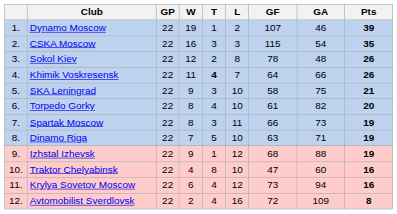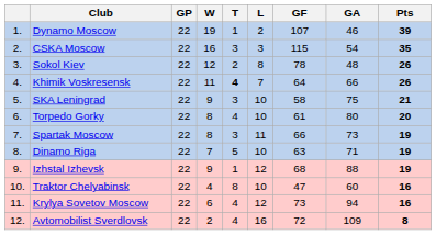 <table class="wikitable">
 <tr>
 <th width="30"></th>
 <th width="200">Club</th>
 <th width="30">GP</th>
 <th width="30">W</th>
 <th width="30">T</th>
 <th width="30">L</th>
 <th width="70">GF</th>
 <th width="70">GA</th>
 <th width="70">Pts</th>
 </tr>
 <tr bgcolor="#BCD2EE" align="center">
 <td>1.</td>
 <td align="left"><a href='#'>Dynamo Moscow</a></td>
 <td>22</td>
 <td>19</td>
 <td>1</td>
 <td>2</td>
 <td>107</td>
 <td>46</td>
 <td><strong>39</strong></td>
 </tr>
 <tr bgcolor="#BCD2EE" align="center">
 <td>2.</td>
 <td align="left"><a href='#'>CSKA Moscow</a></td>
 <td>22</td>
 <td>16</td>
 <td>3</td>
 <td>3</td>
 <td>115</td>
 <td>54</td>
 <td><strong>35</strong></td>
 </tr>
 <tr bgcolor="#BCD2EE" align="center">
 <td>3.</td>
 <td align="left"><a href='#'>Sokol Kiev</a></td>
 <td>22</td>
 <td>12</td>
 <td>2</td>
 <td>8</td>
 <td>78</td>
 <td>48</td>
 <td><strong>26</strong></td>
 </tr>
 <tr bgcolor="#BCD2EE" align="center">
 <td>4.</td>
 <td align="left"><a href='#'>Khimik Voskresensk</a></td>
 <td>22</td>
 <td>11</td>
 <td><strong>4</strong></td>
 <td>7</td>
 <td>64</td>
 <td>66</td>
 <td><strong>26</strong></td>
 </tr>
 <tr bgcolor="#BCD2EE" align="center">
 <td>5.</td>
 <td align="left"><a href='#'>SKA Leningrad</a></td>
 <td>22</td>
 <td>9</td>
 <td>3</td>
 <td>10</td>
 <td>58</td>
 <td>75</td>
 <td><strong>21</strong></td>
 </tr>
 <tr bgcolor="#BCD2EE" align="center">
 <td>6.</td>
 <td align="left"><a href='#'>Torpedo Gorky</a></td>
 <td>22</td>
 <td>8</td>
 <td>4</td>
 <td>10</td>
 <td>61</td>
-<td>82</td>
+<td>80</td>
 <td><strong>20</strong></td>
 </tr>
 <tr bgcolor="#BCD2EE" align="center">
 <td>7.</td>
 <td align="left"><a href='#'>Spartak Moscow</a></td>
 <td>22</td>
 <td>8</td>
 <td>3</td>
 <td>11</td>
 <td>66</td>
 <td>73</td>
 <td><strong>19</strong></td>
 </tr>
 <tr bgcolor="#BCD2EE" align="center">
 <td>8.</td>
 <td align="left"><a href='#'>Dinamo Riga</a></td>
 <td>22</td>
 <td>7</td>
 <td>5</td>
 <td>10</td>
 <td>63</td>
 <td>71</td>
 <td><strong>19</strong></td>
 </tr>
 <tr bgcolor="#FFCCCC" align="center">
 <td>9.</td>
 <td align="left"><a href='#'>Izhstal Izhevsk</a></td>
 <td>22</td>
 <td>9</td>
 <td>1</td>
 <td>12</td>
 <td>68</td>
 <td>88</td>
 <td><strong>19</strong></td>
 </tr>
 <tr bgcolor="#FFCCCC" align="center">
 <td>10.</td>
 <td align="left"><a href='#'>Traktor Chelyabinsk</a></td>
 <td>22</td>
 <td>4</td>
 <td>8</td>
 <td>10</td>
 <td>47</td>
 <td>60</td>
 <td><strong>16</strong></td>
 </tr>
 <tr bgcolor="#FFCCCC" align="center">
 <td>11.</td>
 <td align="left"><a href='#'>Krylya Sovetov Moscow</a></td>
 <td>22</td>
 <td>6</td>
 <td>4</td>
 <td>12</td>
 <td>73</td>
 <td>94</td>
 <td><strong>16</strong></td>
 </tr>
 <tr bgcolor="#FFCCCC" align="center">
 <td>12.</td>
 <td align="left"><a href='#'>Avtomobilist Sverdlovsk</a></td>
 <td>22</td>
 <td>2</td>
 <td>4</td>
 <td>16</td>
 <td>72</td>
 <td>109</td>
 <td><strong>8</strong></td>
 </tr>
 </table>
